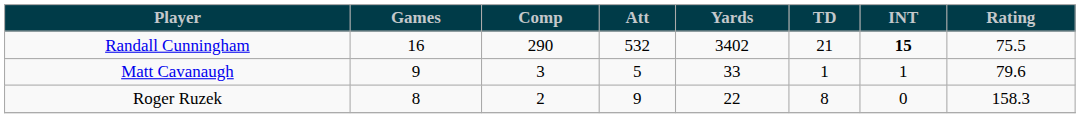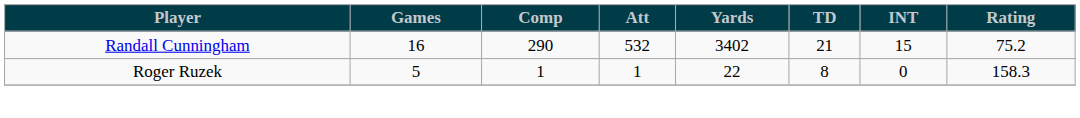 <table class="wikitable" width="80%">
 <tr align="center"  style="background:#003b48; color:#c4c8cb;">
 <td><strong>Player</strong></td>
 <td><strong>Games</strong></td>
 <td><strong>Comp</strong></td>
 <td><strong>Att</strong></td>
 <td><strong>Yards</strong></td>
 <td><strong>TD</strong></td>
 <td><strong>INT</strong></td>
 <td><strong>Rating</strong></td>
 </tr>
 <tr align="center" bgcolor="">
 <td><a href='#'>Randall Cunningham</a></td>
 <td>16</td>
 <td>290</td>
 <td>532</td>
 <td>3402</td>
 <td>21</td>
-<td><strong>15</strong></td>
-<td>75.5</td>
-</tr>
-<tr align="center" bgcolor="">
-<td><a href='#'>Matt Cavanaugh</a></td>
-<td>9</td>
-<td>3</td>
-<td>5</td>
-<td>33</td>
-<td>1</td>
-<td>1</td>
-<td>79.6</td>
+<td>15</td>
+<td>75.2</td>
 </tr>
 <tr align="center" bgcolor="">
 <td>Roger Ruzek</td>
-<td>8</td>
-<td>2</td>
-<td>9</td>
+<td>5</td>
+<td>1</td>
+<td>1</td>
 <td>22</td>
 <td>8</td>
 <td>0</td>
 <td>158.3</td>
 </tr>
 <tr align="center" bgcolor="">
 </tr>
 </table>
